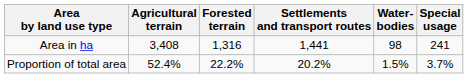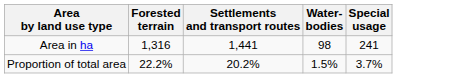 <table class="wikitable">
 <tr style="background:#efefef;">
 <th>Area<br>by land use type</th>
-<th>Agricultural<br>terrain</th>
 <th>Forested<br>terrain</th>
 <th>Settlements<br>and transport routes</th>
 <th>Water-<br>bodies</th>
 <th>Special<br>usage</th>
 </tr>
 <tr align="center">
 <td>Area in <a href='#'>ha</a></td>
-<td>3,408</td>
 <td>1,316</td>
 <td>1,441</td>
 <td>98</td>
 <td>241</td>
 </tr>
 <tr align="center">
 <td>Proportion of total area</td>
-<td>52.4%</td>
 <td>22.2%</td>
 <td>20.2%</td>
 <td>1.5%</td>
 <td>3.7%</td>
 </tr>
 </table>
